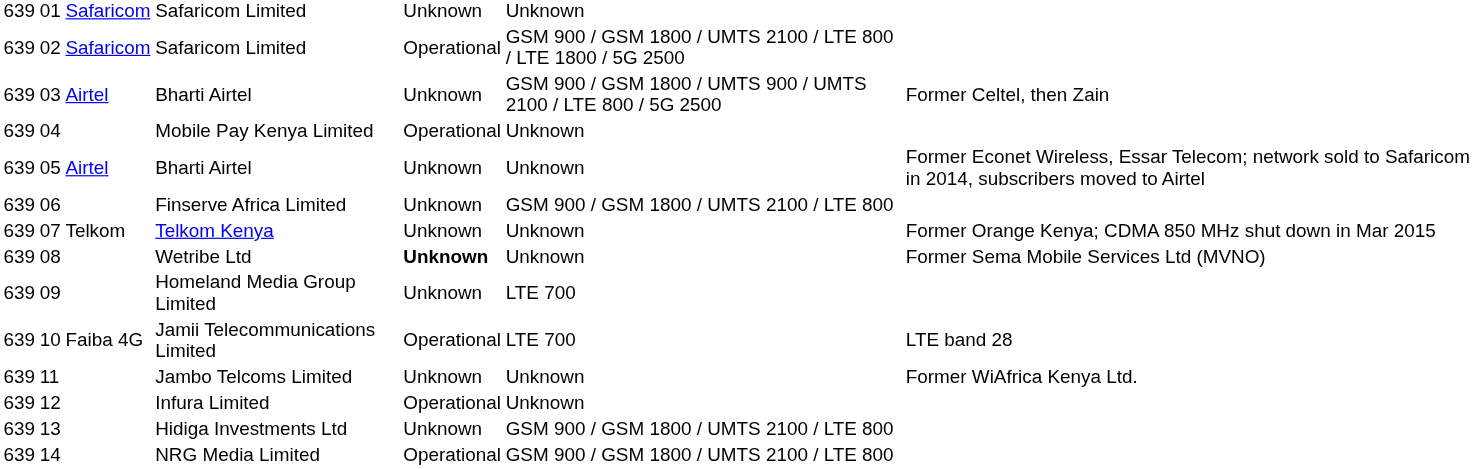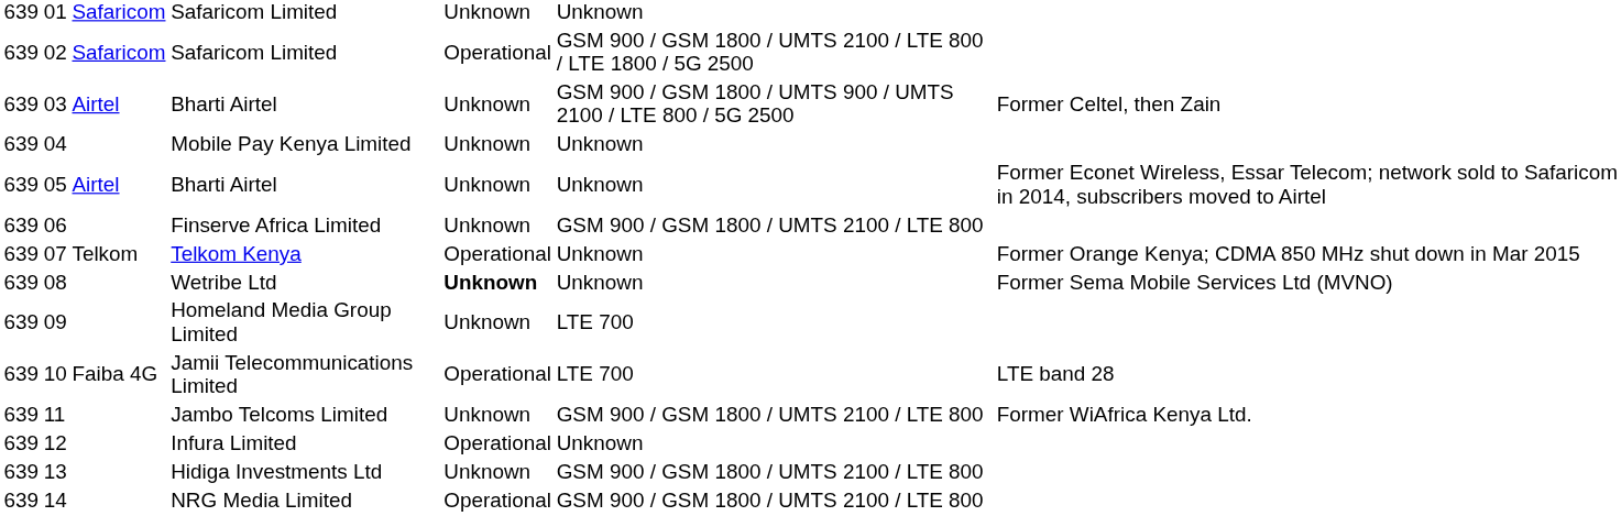 <table>
 <tr>
 <td>639</td>
 <td>01</td>
 <td><a href='#'>Safaricom</a></td>
 <td>Safaricom Limited</td>
 <td>Unknown</td>
 <td>Unknown</td>
 <td></td>
 </tr>
 <tr>
 <td>639</td>
 <td>02</td>
 <td><a href='#'>Safaricom</a></td>
 <td>Safaricom Limited</td>
 <td>Operational</td>
 <td>GSM 900 / GSM 1800 / UMTS 2100 / LTE 800 / LTE 1800 / 5G 2500</td>
 <td></td>
 </tr>
 <tr>
 <td>639</td>
 <td>03</td>
 <td><a href='#'>Airtel</a></td>
 <td>Bharti Airtel</td>
 <td>Unknown</td>
 <td>GSM 900 / GSM 1800 / UMTS 900 / UMTS 2100 / LTE 800 / 5G 2500</td>
 <td>Former Celtel, then Zain</td>
 </tr>
 <tr>
 <td>639</td>
 <td>04</td>
 <td></td>
 <td>Mobile Pay Kenya Limited</td>
-<td>Operational</td>
+<td>Unknown</td>
 <td>Unknown</td>
 <td></td>
 </tr>
 <tr>
 <td>639</td>
 <td>05</td>
 <td><a href='#'>Airtel</a></td>
 <td>Bharti Airtel</td>
 <td>Unknown</td>
 <td>Unknown</td>
 <td>Former Econet Wireless, Essar Telecom; network sold to Safaricom in 2014, subscribers moved to Airtel</td>
 </tr>
 <tr>
 <td>639</td>
 <td>06</td>
 <td></td>
 <td>Finserve Africa Limited</td>
 <td>Unknown</td>
 <td>GSM 900 / GSM 1800 / UMTS 2100 / LTE 800</td>
 <td></td>
 </tr>
 <tr>
 <td>639</td>
 <td>07</td>
 <td>Telkom</td>
 <td><a href='#'>Telkom Kenya</a></td>
-<td>Unknown</td>
+<td>Operational</td>
 <td>Unknown</td>
 <td>Former Orange Kenya; CDMA 850 MHz shut down in Mar 2015</td>
 </tr>
 <tr>
 <td>639</td>
 <td>08</td>
 <td></td>
 <td>Wetribe Ltd</td>
 <td><strong>Unknown</strong></td>
 <td>Unknown</td>
 <td>Former Sema Mobile Services Ltd (MVNO)</td>
 </tr>
 <tr>
 <td>639</td>
 <td>09</td>
 <td></td>
 <td>Homeland Media Group Limited</td>
 <td>Unknown</td>
 <td>LTE 700</td>
 <td></td>
 </tr>
 <tr>
 <td>639</td>
 <td>10</td>
 <td>Faiba 4G</td>
 <td>Jamii Telecommunications Limited</td>
 <td>Operational</td>
 <td>LTE 700</td>
 <td>LTE band 28</td>
 </tr>
 <tr>
 <td>639</td>
 <td>11</td>
 <td></td>
 <td>Jambo Telcoms Limited</td>
 <td>Unknown</td>
-<td>Unknown</td>
+<td>GSM 900 / GSM 1800 / UMTS 2100 / LTE 800</td>
 <td>Former WiAfrica Kenya Ltd.</td>
 </tr>
 <tr>
 <td>639</td>
 <td>12</td>
 <td></td>
 <td>Infura Limited</td>
 <td>Operational</td>
 <td>Unknown</td>
 <td></td>
 </tr>
 <tr>
 <td>639</td>
 <td>13</td>
 <td></td>
 <td>Hidiga Investments Ltd</td>
 <td>Unknown</td>
 <td>GSM 900 / GSM 1800 / UMTS 2100 / LTE 800</td>
 <td></td>
 </tr>
 <tr>
 <td>639</td>
 <td>14</td>
 <td></td>
 <td>NRG Media Limited</td>
 <td>Operational</td>
 <td>GSM 900 / GSM 1800 / UMTS 2100 / LTE 800</td>
 <td></td>
 </tr>
 </table>
